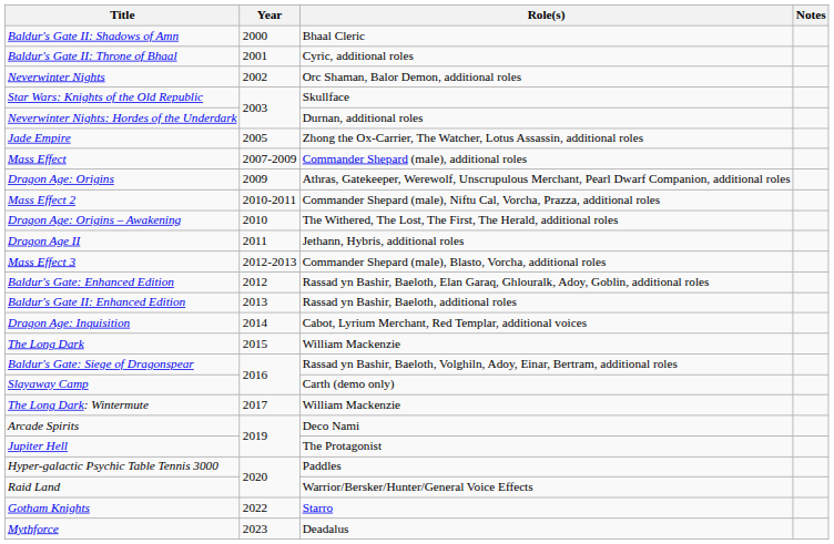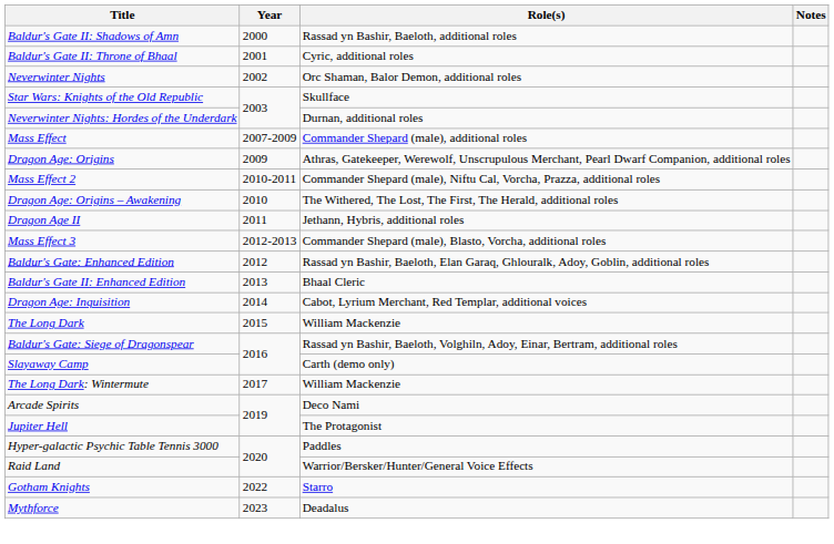 <table class="wikitable sortable" style="font-size:90%;">
 <tr>
 <th>Title</th>
 <th>Year</th>
 <th>Role(s)</th>
 <th>Notes</th>
 </tr>
 <tr>
 <td><em><a href='#'>Baldur's Gate II: Shadows of Amn</a></em></td>
 <td>2000</td>
-<td>Bhaal Cleric</td>
+<td>Rassad yn Bashir, Baeloth, additional roles</td>
 <td></td>
 </tr>
 <tr>
 <td><em><a href='#'>Baldur's Gate II: Throne of Bhaal</a></em></td>
 <td>2001</td>
 <td>Cyric, additional roles</td>
 <td></td>
 </tr>
 <tr>
 <td><em><a href='#'>Neverwinter Nights</a></em></td>
 <td>2002</td>
 <td>Orc Shaman, Balor Demon, additional roles</td>
 <td></td>
 </tr>
 <tr>
 <td><em><a href='#'>Star Wars: Knights of the Old Republic</a></em></td>
 <td rowspan="2">2003</td>
 <td>Skullface</td>
 <td></td>
 </tr>
 <tr>
 <td><em><a href='#'>Neverwinter Nights: Hordes of the Underdark</a></em></td>
 <td>Durnan, additional roles</td>
-<td></td>
-</tr>
-<tr>
-<td><em><a href='#'>Jade Empire</a></em></td>
-<td>2005</td>
-<td>Zhong the Ox-Carrier, The Watcher, Lotus Assassin, additional roles</td>
 <td></td>
 </tr>
 <tr>
 <td><em><a href='#'>Mass Effect</a></em></td>
 <td>2007-2009</td>
 <td><a href='#'>Commander Shepard</a> (male), additional roles</td>
 <td></td>
 </tr>
 <tr>
 <td><em><a href='#'>Dragon Age: Origins</a></em></td>
 <td>2009</td>
 <td>Athras, Gatekeeper, Werewolf, Unscrupulous Merchant, Pearl Dwarf Companion, additional roles</td>
 <td></td>
 </tr>
 <tr>
 <td><em><a href='#'>Mass Effect 2</a></em></td>
 <td>2010-2011</td>
 <td>Commander Shepard (male), Niftu Cal, Vorcha, Prazza, additional roles</td>
 <td></td>
 </tr>
 <tr>
 <td><em><a href='#'>Dragon Age: Origins – Awakening</a></em></td>
 <td>2010</td>
 <td>The Withered, The Lost, The First, The Herald, additional roles</td>
 <td></td>
 </tr>
 <tr>
 <td><em><a href='#'>Dragon Age II</a></em></td>
 <td>2011</td>
 <td>Jethann, Hybris, additional roles</td>
 <td></td>
 </tr>
 <tr>
 <td><em><a href='#'>Mass Effect 3</a></em></td>
 <td>2012-2013</td>
 <td>Commander Shepard (male), Blasto, Vorcha, additional roles</td>
 <td></td>
 </tr>
 <tr>
 <td><em><a href='#'>Baldur's Gate: Enhanced Edition</a></em></td>
 <td>2012</td>
 <td>Rassad yn Bashir, Baeloth, Elan Garaq, Ghlouralk, Adoy, Goblin, additional roles</td>
 <td></td>
 </tr>
 <tr>
 <td><em><a href='#'>Baldur's Gate II: Enhanced Edition</a></em></td>
 <td>2013</td>
-<td>Rassad yn Bashir, Baeloth, additional roles</td>
+<td>Bhaal Cleric</td>
 <td></td>
 </tr>
 <tr>
 <td><em><a href='#'>Dragon Age: Inquisition</a></em></td>
 <td>2014</td>
 <td>Cabot, Lyrium Merchant, Red Templar, additional voices</td>
 <td></td>
 </tr>
 <tr>
 <td><em><a href='#'>The Long Dark</a></em></td>
 <td>2015</td>
 <td>William Mackenzie</td>
 <td></td>
 </tr>
 <tr>
 <td><em><a href='#'>Baldur's Gate: Siege of Dragonspear</a></em></td>
 <td rowspan="2">2016</td>
 <td>Rassad yn Bashir, Baeloth, Volghiln, Adoy, Einar, Bertram, additional roles</td>
 <td></td>
 </tr>
 <tr>
 <td><em><a href='#'>Slayaway Camp</a></em></td>
 <td>Carth (demo only)</td>
 <td></td>
 </tr>
 <tr>
 <td><em><a href='#'>The Long Dark</a>: Wintermute</em></td>
 <td>2017</td>
 <td>William Mackenzie</td>
 <td></td>
 </tr>
 <tr>
 <td><em>Arcade Spirits</em></td>
 <td rowspan="2">2019</td>
 <td>Deco Nami</td>
 <td></td>
 </tr>
 <tr>
 <td><em><a href='#'>Jupiter Hell</a></em></td>
 <td>The Protagonist</td>
 <td></td>
 </tr>
 <tr>
 <td><em>Hyper-galactic Psychic Table Tennis 3000</em></td>
 <td rowspan="2">2020</td>
 <td>Paddles</td>
 <td></td>
 </tr>
 <tr>
 <td><em>Raid Land</em></td>
 <td>Warrior/Bersker/Hunter/General Voice Effects</td>
 <td></td>
 </tr>
 <tr>
 <td><em><a href='#'>Gotham Knights</a></em></td>
 <td>2022</td>
 <td><a href='#'>Starro</a></td>
 <td></td>
 </tr>
 <tr>
 <td><em><a href='#'>Mythforce</a></em></td>
 <td>2023</td>
 <td>Deadalus</td>
 <td></td>
 </tr>
 </table>
